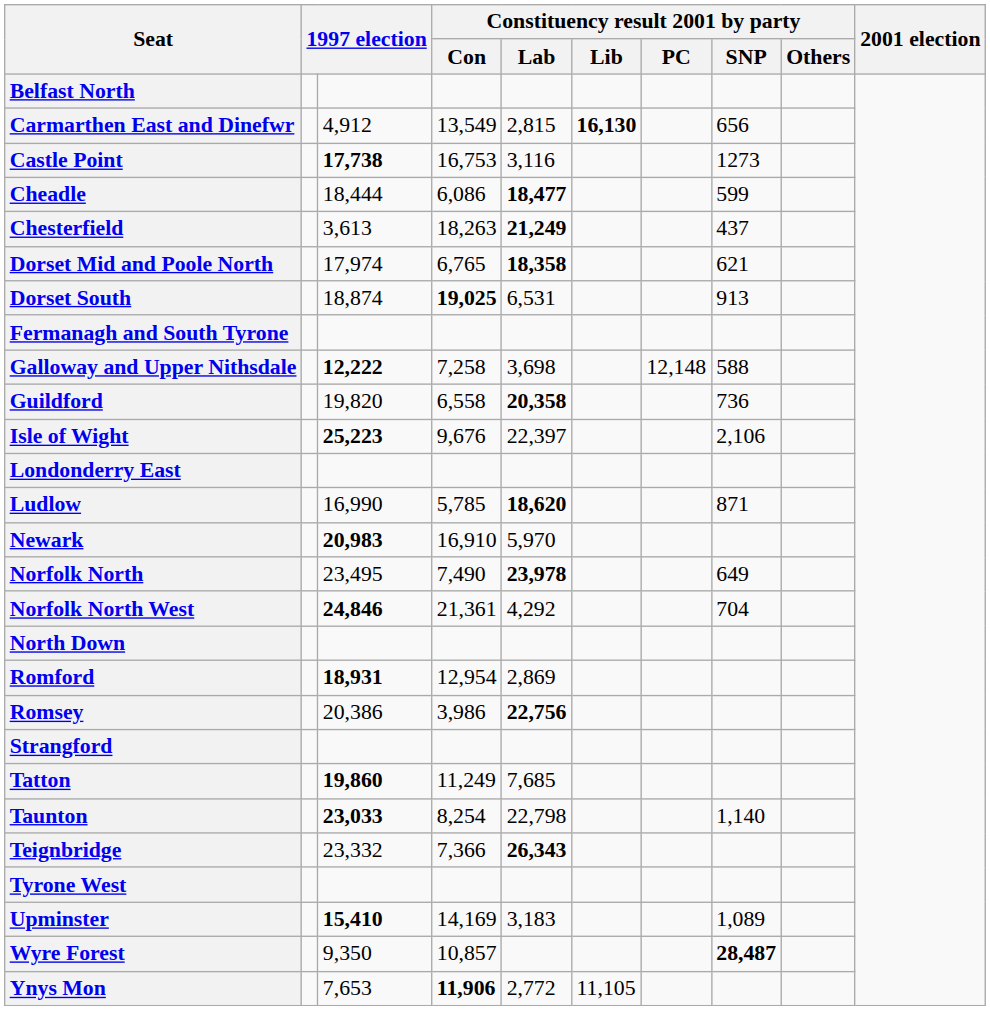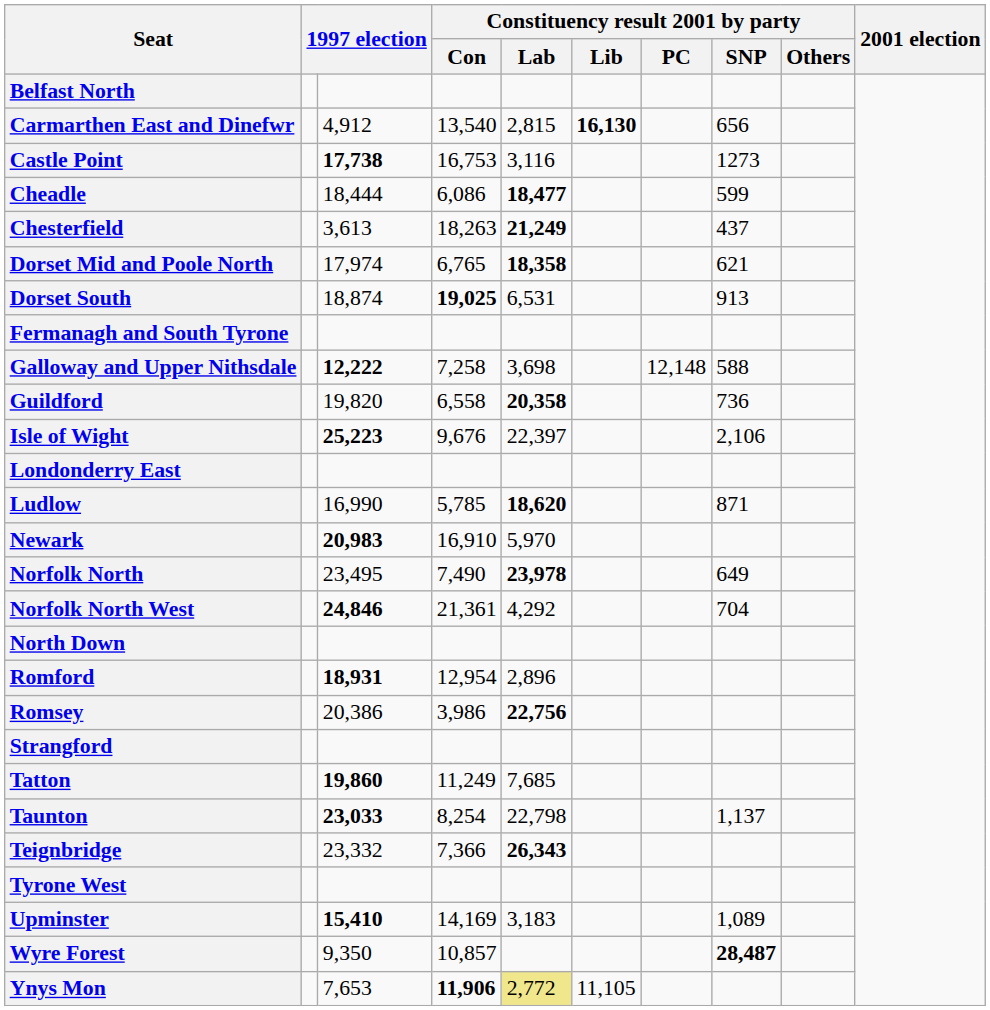 <table class="wikitable plainrowheaders">
 <tr>
 <th rowspan=2>Seat</th>
 <th colspan=2 rowspan=2><a href='#'>1997 election</a></th>
 <th colspan="6">Constituency result 2001 by party</th>
 <th colspan=2 rowspan=2>2001 election</th>
 </tr>
 <tr>
 <th>Con</th>
 <th>Lab</th>
 <th>Lib</th>
 <th>PC</th>
 <th>SNP</th>
 <th>Others</th>
 </tr>
 <tr>
 <th scope="row" style="text-align: left;"><a href='#'>Belfast North</a></th>
 <td></td>
 <td></td>
 <td></td>
 <td></td>
 <td></td>
 <td></td>
 <td></td>
 <td></td>
 </tr>
 <tr>
 <th scope="row" style="text-align: left;"><a href='#'>Carmarthen East and Dinefwr</a></th>
 <td></td>
 <td>4,912</td>
-<td>13,549</td>
+<td>13,540</td>
 <td>2,815</td>
 <td><strong>16,130</strong></td>
 <td></td>
 <td>656</td>
 <td></td>
 </tr>
 <tr>
 <th scope="row" style="text-align: left;"><a href='#'>Castle Point</a></th>
 <td></td>
 <td><strong>17,738</strong></td>
 <td>16,753</td>
 <td>3,116</td>
 <td></td>
 <td></td>
 <td>1273</td>
 <td></td>
 </tr>
 <tr>
 <th scope="row" style="text-align: left;"><a href='#'>Cheadle</a></th>
 <td></td>
 <td>18,444</td>
 <td>6,086</td>
 <td><strong>18,477</strong></td>
 <td></td>
 <td></td>
 <td>599</td>
 <td></td>
 </tr>
 <tr>
 <th scope="row" style="text-align: left;"><a href='#'>Chesterfield</a></th>
 <td></td>
 <td>3,613</td>
 <td>18,263</td>
 <td><strong>21,249</strong></td>
 <td></td>
 <td></td>
 <td>437</td>
 <td></td>
 </tr>
 <tr>
 <th scope="row" style="text-align: left;"><a href='#'>Dorset Mid and Poole North</a></th>
 <td></td>
 <td>17,974</td>
 <td>6,765</td>
 <td><strong>18,358</strong></td>
 <td></td>
 <td></td>
 <td>621</td>
 <td></td>
 </tr>
 <tr>
 <th scope="row" style="text-align: left;"><a href='#'>Dorset South</a></th>
 <td></td>
 <td>18,874</td>
 <td><strong>19,025</strong></td>
 <td>6,531</td>
 <td></td>
 <td></td>
 <td>913</td>
 <td></td>
 </tr>
 <tr>
 <th scope="row" style="text-align: left;"><a href='#'>Fermanagh and South Tyrone</a></th>
 <td></td>
 <td></td>
 <td></td>
 <td></td>
 <td></td>
 <td></td>
 <td></td>
 <td></td>
 </tr>
 <tr>
 <th scope="row" style="text-align: left;"><a href='#'>Galloway and Upper Nithsdale</a></th>
 <td></td>
 <td><strong>12,222</strong></td>
 <td>7,258</td>
 <td>3,698</td>
 <td></td>
 <td>12,148</td>
 <td>588</td>
 <td></td>
 </tr>
 <tr>
 <th scope="row" style="text-align: left;"><a href='#'>Guildford</a></th>
 <td></td>
 <td>19,820</td>
 <td>6,558</td>
 <td><strong>20,358</strong></td>
 <td></td>
 <td></td>
 <td>736</td>
 <td></td>
 </tr>
 <tr>
 <th scope="row" style="text-align: left;"><a href='#'>Isle of Wight</a></th>
 <td></td>
 <td><strong>25,223</strong></td>
 <td>9,676</td>
 <td>22,397</td>
 <td></td>
 <td></td>
 <td>2,106</td>
 <td></td>
 </tr>
 <tr>
 <th scope="row" style="text-align: left;"><a href='#'>Londonderry East</a></th>
 <td></td>
 <td></td>
 <td></td>
 <td></td>
 <td></td>
 <td></td>
 <td></td>
 <td></td>
 </tr>
 <tr>
 <th scope="row" style="text-align: left;"><a href='#'>Ludlow</a></th>
 <td></td>
 <td>16,990</td>
 <td>5,785</td>
 <td><strong>18,620</strong></td>
 <td></td>
 <td></td>
 <td>871</td>
 <td></td>
 </tr>
 <tr>
 <th scope="row" style="text-align: left;"><a href='#'>Newark</a></th>
 <td></td>
 <td><strong>20,983</strong></td>
 <td>16,910</td>
 <td>5,970</td>
 <td></td>
 <td></td>
 <td></td>
 <td></td>
 </tr>
 <tr>
 <th scope="row" style="text-align: left;"><a href='#'>Norfolk North</a></th>
 <td></td>
 <td>23,495</td>
 <td>7,490</td>
 <td><strong>23,978</strong></td>
 <td></td>
 <td></td>
 <td>649</td>
 <td></td>
 </tr>
 <tr>
 <th scope="row" style="text-align: left;"><a href='#'>Norfolk North West</a></th>
 <td></td>
 <td><strong>24,846</strong></td>
 <td>21,361</td>
 <td>4,292</td>
 <td></td>
 <td></td>
 <td>704</td>
 <td></td>
 </tr>
 <tr>
 <th scope="row" style="text-align: left;"><a href='#'>North Down</a></th>
 <td></td>
 <td></td>
 <td></td>
 <td></td>
 <td></td>
 <td></td>
 <td></td>
 <td></td>
 </tr>
 <tr>
 <th scope="row" style="text-align: left;"><a href='#'>Romford</a></th>
 <td></td>
 <td><strong>18,931</strong></td>
 <td>12,954</td>
-<td>2,869</td>
+<td>2,896</td>
 <td></td>
 <td></td>
 <td></td>
 <td></td>
 </tr>
 <tr>
 <th scope="row" style="text-align: left;"><a href='#'>Romsey</a></th>
 <td></td>
 <td>20,386</td>
 <td>3,986</td>
 <td><strong>22,756</strong></td>
 <td></td>
 <td></td>
 <td></td>
 <td></td>
 </tr>
 <tr>
 <th scope="row" style="text-align: left;"><a href='#'>Strangford</a></th>
 <td></td>
 <td></td>
 <td></td>
 <td></td>
 <td></td>
 <td></td>
 <td></td>
 <td></td>
 </tr>
 <tr>
 <th scope="row" style="text-align: left;"><a href='#'>Tatton</a></th>
 <td></td>
 <td><strong>19,860</strong></td>
 <td>11,249</td>
 <td>7,685</td>
 <td></td>
 <td></td>
 <td></td>
 <td></td>
 </tr>
 <tr>
 <th scope="row" style="text-align: left;"><a href='#'>Taunton</a></th>
 <td></td>
 <td><strong>23,033</strong></td>
 <td>8,254</td>
 <td>22,798</td>
 <td></td>
 <td></td>
-<td>1,140</td>
+<td>1,137</td>
 <td></td>
 </tr>
 <tr>
 <th scope="row" style="text-align: left;"><a href='#'>Teignbridge</a></th>
 <td></td>
 <td>23,332</td>
 <td>7,366</td>
 <td><strong>26,343</strong></td>
 <td></td>
 <td></td>
 <td></td>
 <td></td>
 </tr>
 <tr>
 <th scope="row" style="text-align: left;"><a href='#'>Tyrone West</a></th>
 <td></td>
 <td></td>
 <td></td>
 <td></td>
 <td></td>
 <td></td>
 <td></td>
 <td></td>
 </tr>
 <tr>
 <th scope="row" style="text-align: left;"><a href='#'>Upminster</a></th>
 <td></td>
 <td><strong>15,410</strong></td>
 <td>14,169</td>
 <td>3,183</td>
 <td></td>
 <td></td>
 <td>1,089</td>
 <td></td>
 </tr>
 <tr>
 <th scope="row" style="text-align: left;"><a href='#'>Wyre Forest</a></th>
 <td></td>
 <td>9,350</td>
 <td>10,857</td>
 <td></td>
 <td></td>
 <td></td>
 <td><strong>28,487</strong></td>
 <td></td>
 </tr>
 <tr>
 <th scope="row" style="text-align: left;"><a href='#'>Ynys Mon</a></th>
 <td></td>
 <td>7,653</td>
 <td><strong>11,906</strong></td>
-<td>2,772</td>
+<td style="background: khaki;">2,772</td>
 <td>11,105</td>
 <td></td>
 <td></td>
 <td></td>
 </tr>
 </table>
